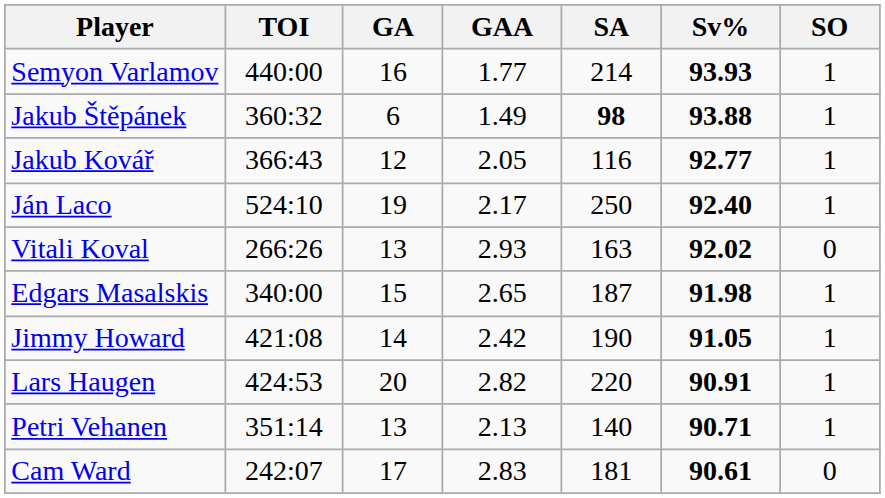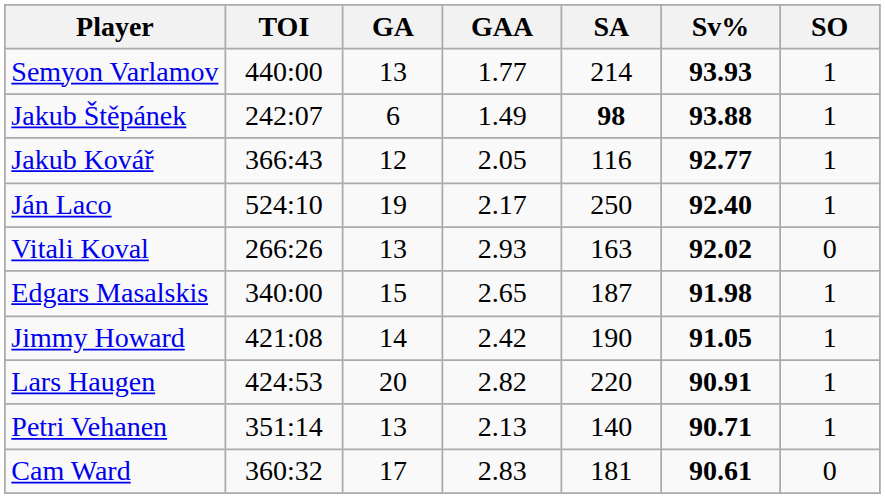 <table class="wikitable sortable" style="text-align:center;">
 <tr>
 <th>Player</th>
 <th style="width:60px;">TOI</th>
 <th style="width:50px;">GA</th>
 <th style="width:60px;">GAA</th>
 <th style="width:50px;">SA</th>
 <th style="width:60px;">Sv%</th>
 <th style="width:50px;">SO</th>
 </tr>
 <tr>
 <td style="text-align:left;"> <a href='#'>Semyon Varlamov</a></td>
 <td>440:00</td>
-<td>16</td>
+<td>13</td>
 <td>1.77</td>
 <td>214</td>
 <td><strong>93.93</strong></td>
 <td>1</td>
 </tr>
 <tr>
 <td style="text-align:left;"> <a href='#'>Jakub Štěpánek</a></td>
-<td>360:32</td>
+<td>242:07</td>
 <td>6</td>
 <td>1.49</td>
 <td><strong>98</strong></td>
 <td><strong>93.88</strong></td>
 <td>1</td>
 </tr>
 <tr>
 <td style="text-align:left;"> <a href='#'>Jakub Kovář</a></td>
 <td>366:43</td>
 <td>12</td>
 <td>2.05</td>
 <td>116</td>
 <td><strong>92.77</strong></td>
 <td>1</td>
 </tr>
 <tr>
 <td style="text-align:left;"> <a href='#'>Ján Laco</a></td>
 <td>524:10</td>
 <td>19</td>
 <td>2.17</td>
 <td>250</td>
 <td><strong>92.40</strong></td>
 <td>1</td>
 </tr>
 <tr>
 <td style="text-align:left;"> <a href='#'>Vitali Koval</a></td>
 <td>266:26</td>
 <td>13</td>
 <td>2.93</td>
 <td>163</td>
 <td><strong>92.02</strong></td>
 <td>0</td>
 </tr>
 <tr>
 <td style="text-align:left;"> <a href='#'>Edgars Masalskis</a></td>
 <td>340:00</td>
 <td>15</td>
 <td>2.65</td>
 <td>187</td>
 <td><strong>91.98</strong></td>
 <td>1</td>
 </tr>
 <tr>
 <td style="text-align:left;"> <a href='#'>Jimmy Howard</a></td>
 <td>421:08</td>
 <td>14</td>
 <td>2.42</td>
 <td>190</td>
 <td><strong>91.05</strong></td>
 <td>1</td>
 </tr>
 <tr>
 <td style="text-align:left;"> <a href='#'>Lars Haugen</a></td>
 <td>424:53</td>
 <td>20</td>
 <td>2.82</td>
 <td>220</td>
 <td><strong>90.91</strong></td>
 <td>1</td>
 </tr>
 <tr>
 <td style="text-align:left;"> <a href='#'>Petri Vehanen</a></td>
 <td>351:14</td>
 <td>13</td>
 <td>2.13</td>
 <td>140</td>
 <td><strong>90.71</strong></td>
 <td>1</td>
 </tr>
 <tr>
 <td style="text-align:left;"> <a href='#'>Cam Ward</a></td>
-<td>242:07</td>
+<td>360:32</td>
 <td>17</td>
 <td>2.83</td>
 <td>181</td>
 <td><strong>90.61</strong></td>
 <td>0</td>
 </tr>
 </table>
